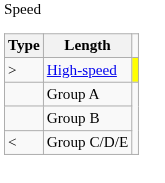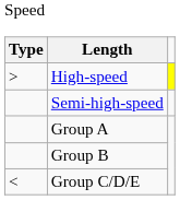 <table class="sortable wikitable"style="text-align:left;>
 <tr>
 <th>Speed</th>
 <th>Type</th>
 <th>Length</th>
 </tr>
 <tr>
 <td>></td>
 <td><a href='#'>High-speed</a></td>
 <td style="background-color: yellow;"></td>
+</tr>
+<tr>
+<td></td>
+<td><a href='#'>Semi-high-speed</a></td>
+<td></td>
 </tr>
 <tr>
 <td></td>
 <td>Group A</td>
 <td rowspan=3></td>
 </tr>
 <tr>
 <td></td>
 <td>Group B</td>
 </tr>
 <tr>
 <td><</td>
 <td>Group C/D/E</td>
 </tr>
 </table>
